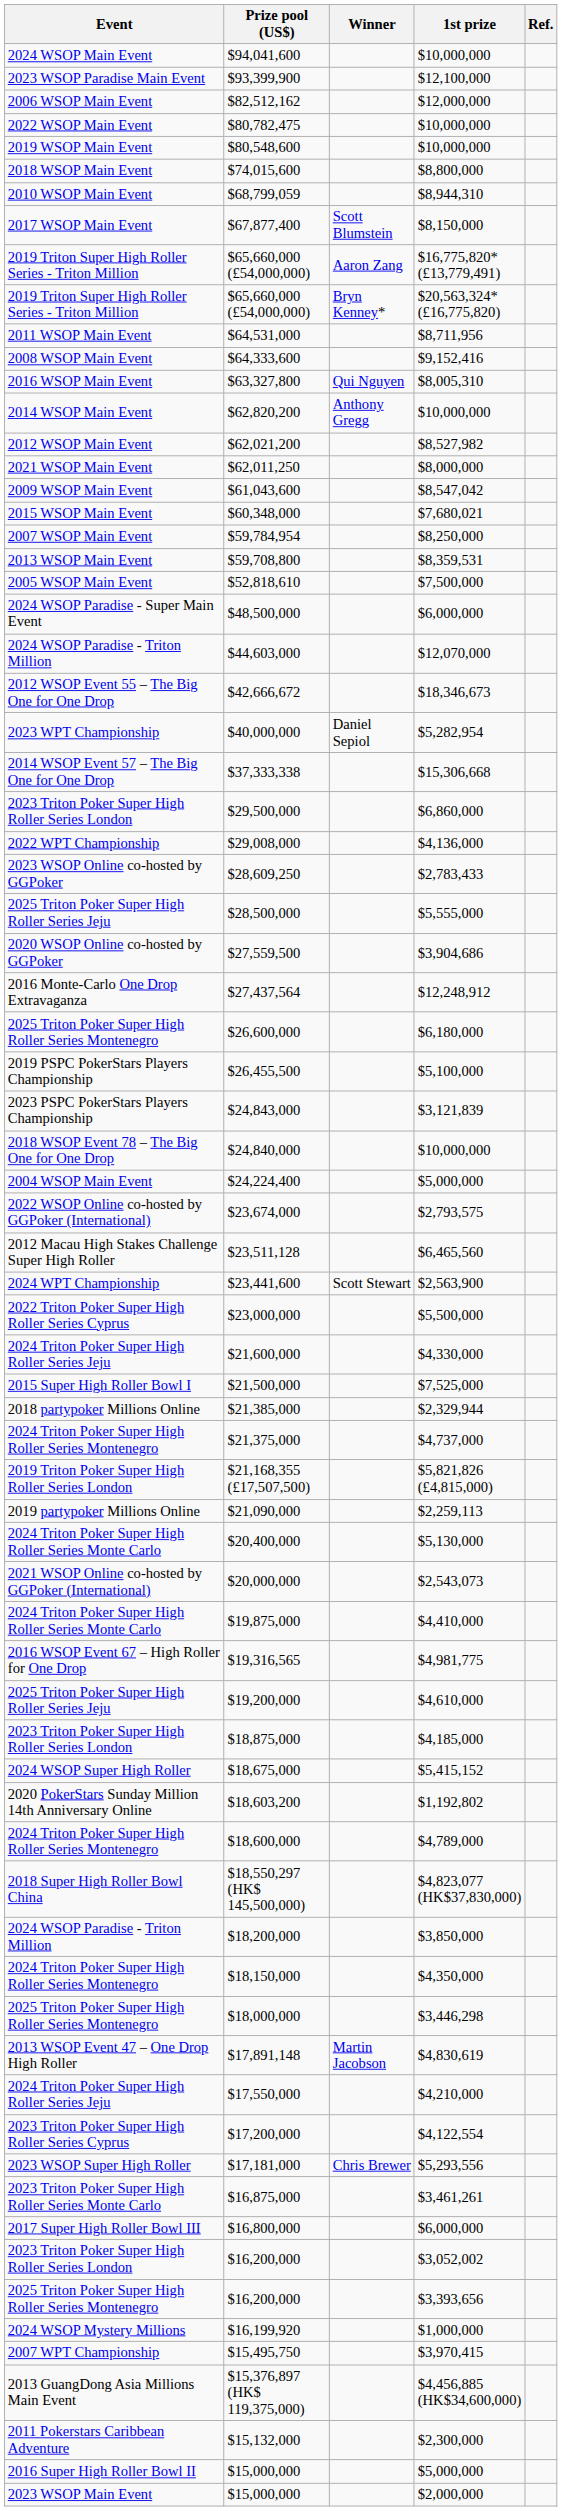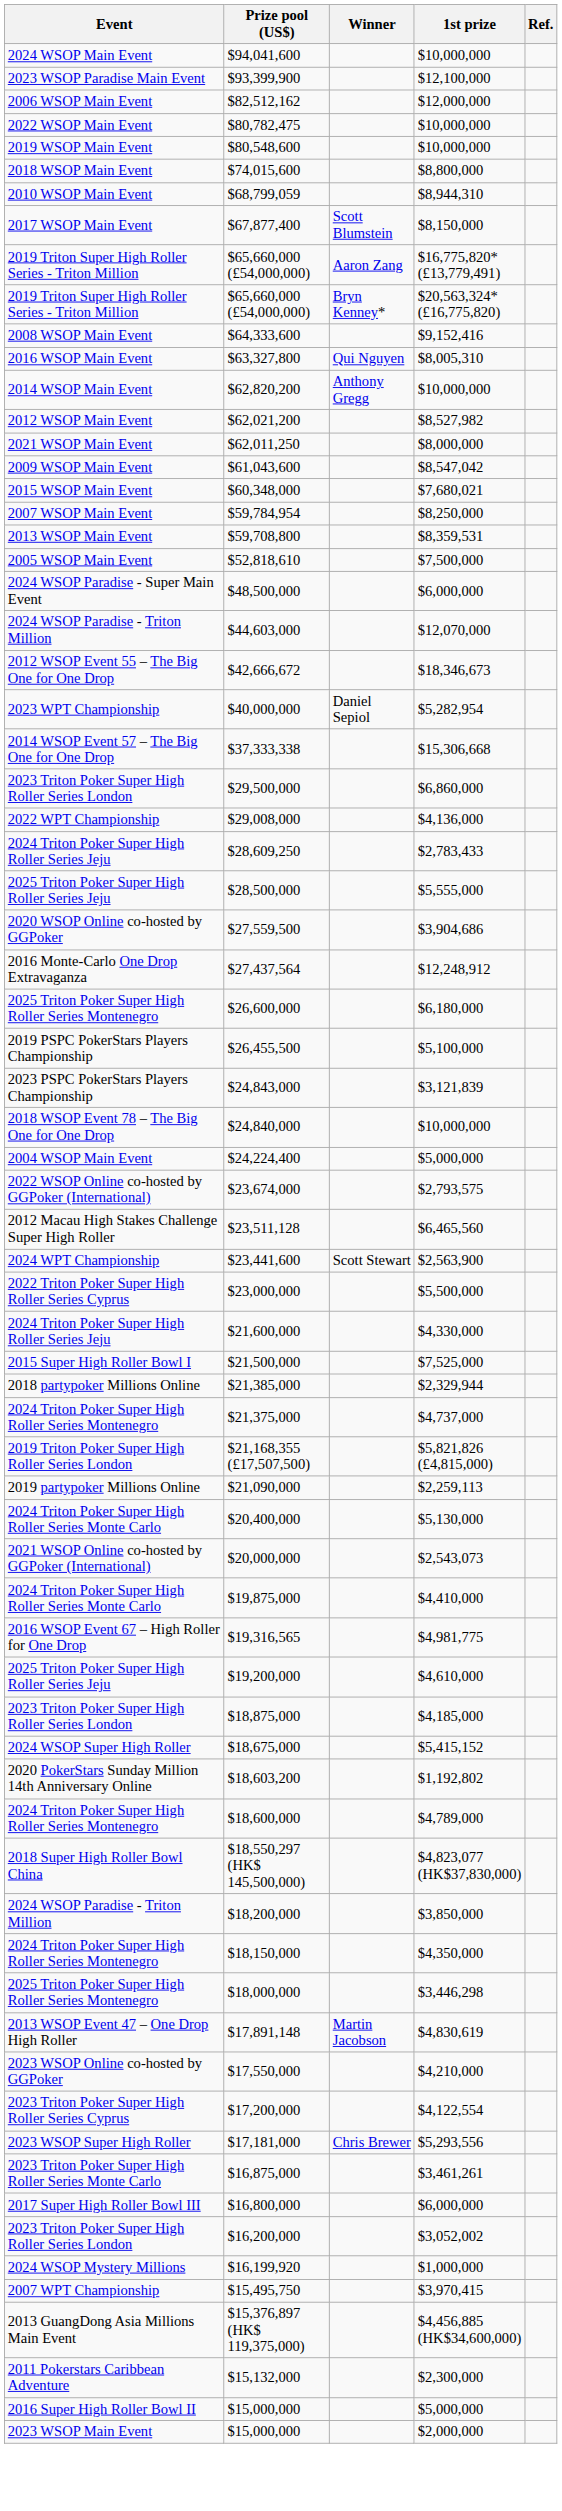 <table class="wikitable sortable" border="1">
 <tr>
 <th>Event</th>
 <th>Prize pool (US$)</th>
 <th>Winner</th>
 <th>1st prize</th>
 <th>Ref.</th>
 </tr>
 <tr>
 <td><a href='#'>2024 WSOP Main Event</a></td>
 <td>$94,041,600</td>
 <td> </td>
 <td>$10,000,000</td>
 <td></td>
 </tr>
 <tr>
 <td><a href='#'>2023 WSOP Paradise Main Event</a></td>
 <td>$93,399,900</td>
 <td> </td>
 <td>$12,100,000</td>
 <td></td>
 </tr>
 <tr>
 <td><a href='#'>2006 WSOP Main Event</a></td>
 <td>$82,512,162</td>
 <td> </td>
 <td>$12,000,000</td>
 <td></td>
 </tr>
 <tr>
 <td><a href='#'>2022 WSOP Main Event</a></td>
 <td>$80,782,475</td>
 <td> </td>
 <td>$10,000,000</td>
 <td></td>
 </tr>
 <tr>
 <td><a href='#'>2019 WSOP Main Event</a></td>
 <td>$80,548,600</td>
 <td> </td>
 <td>$10,000,000</td>
 <td></td>
 </tr>
 <tr>
 <td><a href='#'>2018 WSOP Main Event</a></td>
 <td>$74,015,600</td>
 <td> </td>
 <td>$8,800,000</td>
 <td></td>
 </tr>
 <tr>
 <td><a href='#'>2010 WSOP Main Event</a></td>
 <td>$68,799,059</td>
 <td> </td>
 <td>$8,944,310</td>
 <td></td>
 </tr>
 <tr>
 <td><a href='#'>2017 WSOP Main Event</a></td>
 <td>$67,877,400</td>
 <td> <a href='#'>Scott Blumstein</a></td>
 <td>$8,150,000</td>
 <td></td>
 </tr>
 <tr>
 <td><a href='#'>2019 Triton Super High Roller Series - Triton Million</a></td>
 <td>$65,660,000<br>(£54,000,000)</td>
 <td> <a href='#'>Aaron Zang</a></td>
 <td>$16,775,820*<br>(£13,779,491)</td>
 <td></td>
 </tr>
 <tr>
 <td><a href='#'>2019 Triton Super High Roller Series - Triton Million</a></td>
 <td>$65,660,000<br>(£54,000,000)</td>
 <td> <a href='#'>Bryn Kenney</a>*</td>
 <td>$20,563,324*<br>(£16,775,820)<br></td>
-<td></td>
-</tr>
-<tr>
-<td><a href='#'>2011 WSOP Main Event</a></td>
-<td>$64,531,000</td>
-<td> </td>
-<td>$8,711,956</td>
 <td></td>
 </tr>
 <tr>
 <td><a href='#'>2008 WSOP Main Event</a></td>
 <td>$64,333,600</td>
 <td> </td>
 <td>$9,152,416</td>
 <td></td>
 </tr>
 <tr>
 <td><a href='#'>2016 WSOP Main Event</a></td>
 <td>$63,327,800</td>
 <td> <a href='#'>Qui Nguyen</a></td>
 <td>$8,005,310</td>
 <td></td>
 </tr>
 <tr>
 <td><a href='#'>2014 WSOP Main Event</a></td>
 <td>$62,820,200</td>
 <td> <a href='#'>Anthony Gregg</a></td>
 <td>$10,000,000</td>
 <td></td>
 </tr>
 <tr>
 <td><a href='#'>2012 WSOP Main Event</a></td>
 <td>$62,021,200</td>
 <td> </td>
 <td>$8,527,982</td>
 <td></td>
 </tr>
 <tr>
 <td><a href='#'>2021 WSOP Main Event</a></td>
 <td>$62,011,250</td>
 <td> </td>
 <td>$8,000,000</td>
 <td></td>
 </tr>
 <tr>
 <td><a href='#'>2009 WSOP Main Event</a></td>
 <td>$61,043,600</td>
 <td> </td>
 <td>$8,547,042</td>
 <td></td>
 </tr>
 <tr>
 <td><a href='#'>2015 WSOP Main Event</a></td>
 <td>$60,348,000</td>
 <td> </td>
 <td>$7,680,021</td>
 <td></td>
 </tr>
 <tr>
 <td><a href='#'>2007 WSOP Main Event</a></td>
 <td>$59,784,954</td>
 <td> </td>
 <td>$8,250,000</td>
 <td></td>
 </tr>
 <tr>
 <td><a href='#'>2013 WSOP Main Event</a></td>
 <td>$59,708,800</td>
 <td> </td>
 <td>$8,359,531</td>
 <td></td>
 </tr>
 <tr>
 <td><a href='#'>2005 WSOP Main Event</a></td>
 <td>$52,818,610</td>
 <td> </td>
 <td>$7,500,000</td>
 <td></td>
 </tr>
 <tr>
 <td><a href='#'>2024 WSOP Paradise</a> - Super Main Event</td>
 <td>$48,500,000</td>
 <td> </td>
 <td>$6,000,000</td>
 <td></td>
 </tr>
 <tr>
 <td><a href='#'>2024 WSOP Paradise</a> - <a href='#'>Triton Million</a></td>
 <td>$44,603,000</td>
 <td> </td>
 <td>$12,070,000</td>
 <td></td>
 </tr>
 <tr>
 <td><a href='#'>2012 WSOP Event 55</a> – <a href='#'>The Big One for One Drop</a></td>
 <td>$42,666,672</td>
 <td> </td>
 <td>$18,346,673</td>
 <td></td>
 </tr>
 <tr>
 <td><a href='#'>2023 WPT Championship</a></td>
 <td>$40,000,000</td>
 <td> Daniel Sepiol</td>
 <td>$5,282,954</td>
 <td></td>
 </tr>
 <tr>
 <td><a href='#'>2014 WSOP Event 57</a> – <a href='#'>The Big One for One Drop</a></td>
 <td>$37,333,338</td>
 <td> </td>
 <td>$15,306,668</td>
 <td></td>
 </tr>
 <tr>
 <td><a href='#'>2023 Triton Poker Super High Roller Series London</a></td>
 <td>$29,500,000</td>
 <td> </td>
 <td>$6,860,000</td>
 <td></td>
 </tr>
 <tr>
 <td><a href='#'>2022 WPT Championship</a></td>
 <td>$29,008,000</td>
 <td> </td>
 <td>$4,136,000</td>
 <td></td>
 </tr>
 <tr>
-<td><a href='#'>2023 WSOP Online</a> co-hosted by <a href='#'>GGPoker</a></td>
+<td><a href='#'>2024 Triton Poker Super High Roller Series Jeju</a></td>
 <td>$28,609,250</td>
 <td> </td>
 <td>$2,783,433</td>
 <td></td>
 </tr>
 <tr>
 <td><a href='#'>2025 Triton Poker Super High Roller Series Jeju</a></td>
 <td>$28,500,000</td>
 <td> </td>
 <td>$5,555,000</td>
 <td></td>
 </tr>
 <tr>
 <td><a href='#'>2020 WSOP Online</a> co-hosted by <a href='#'>GGPoker</a></td>
 <td>$27,559,500</td>
 <td> </td>
 <td>$3,904,686</td>
 <td></td>
 </tr>
 <tr>
 <td>2016 Monte-Carlo <a href='#'>One Drop</a> Extravaganza</td>
 <td>$27,437,564</td>
 <td> </td>
 <td>$12,248,912</td>
 <td></td>
 </tr>
 <tr>
 <td><a href='#'>2025 Triton Poker Super High Roller Series Montenegro</a></td>
 <td>$26,600,000</td>
 <td> </td>
 <td>$6,180,000</td>
 <td></td>
 </tr>
 <tr>
 <td>2019 PSPC PokerStars Players Championship</td>
 <td>$26,455,500</td>
 <td> </td>
 <td>$5,100,000</td>
 <td></td>
 </tr>
 <tr>
 <td>2023 PSPC PokerStars Players Championship</td>
 <td>$24,843,000</td>
 <td> </td>
 <td>$3,121,839</td>
 <td></td>
 </tr>
 <tr>
 <td><a href='#'>2018 WSOP Event 78</a> – <a href='#'>The Big One for One Drop</a></td>
 <td>$24,840,000</td>
 <td> </td>
 <td>$10,000,000</td>
 <td></td>
 </tr>
 <tr>
 <td><a href='#'>2004 WSOP Main Event</a></td>
 <td>$24,224,400</td>
 <td> </td>
 <td>$5,000,000</td>
 <td></td>
 </tr>
 <tr>
 <td><a href='#'>2022 WSOP Online</a> co-hosted by <a href='#'>GGPoker (International)</a></td>
 <td>$23,674,000</td>
 <td> </td>
 <td>$2,793,575</td>
 <td></td>
 </tr>
 <tr>
 <td>2012 Macau High Stakes Challenge Super High Roller</td>
 <td>$23,511,128</td>
 <td> </td>
 <td>$6,465,560</td>
 <td></td>
 </tr>
 <tr>
 <td><a href='#'>2024 WPT Championship</a></td>
 <td>$23,441,600</td>
 <td> 	Scott Stewart</td>
 <td>$2,563,900</td>
 <td></td>
 </tr>
 <tr>
 <td><a href='#'>2022 Triton Poker Super High Roller Series Cyprus</a></td>
 <td>$23,000,000</td>
 <td> </td>
 <td>$5,500,000</td>
 <td></td>
 </tr>
 <tr>
 <td><a href='#'>2024 Triton Poker Super High Roller Series Jeju</a></td>
 <td>$21,600,000</td>
 <td> </td>
 <td>$4,330,000</td>
 <td></td>
 </tr>
 <tr>
 <td><a href='#'>2015 Super High Roller Bowl I</a></td>
 <td>$21,500,000</td>
 <td> </td>
 <td>$7,525,000</td>
 <td></td>
 </tr>
 <tr>
 <td>2018 <a href='#'>partypoker</a> Millions Online</td>
 <td>$21,385,000</td>
 <td> </td>
 <td>$2,329,944</td>
 <td></td>
 </tr>
 <tr>
 <td><a href='#'>2024 Triton Poker Super High Roller Series Montenegro</a></td>
 <td>$21,375,000</td>
 <td> </td>
 <td>$4,737,000</td>
 <td></td>
 </tr>
 <tr>
 <td><a href='#'>2019 Triton Poker Super High Roller Series London</a></td>
 <td>$21,168,355<br>(£17,507,500)</td>
 <td> </td>
 <td>$5,821,826<br>(£4,815,000)</td>
 <td></td>
 </tr>
 <tr>
 <td>2019 <a href='#'>partypoker</a> Millions Online</td>
 <td>$21,090,000</td>
 <td> </td>
 <td>$2,259,113</td>
 <td></td>
 </tr>
 <tr>
 <td><a href='#'>2024 Triton Poker Super High Roller Series Monte Carlo</a></td>
 <td>$20,400,000</td>
 <td> </td>
 <td>$5,130,000</td>
 <td></td>
 </tr>
 <tr>
 <td><a href='#'>2021 WSOP Online</a> co-hosted by <a href='#'>GGPoker (International)</a></td>
 <td>$20,000,000</td>
 <td> </td>
 <td>$2,543,073</td>
 <td></td>
 </tr>
 <tr>
 <td><a href='#'>2024 Triton Poker Super High Roller Series Monte Carlo</a></td>
 <td>$19,875,000</td>
 <td> </td>
 <td>$4,410,000</td>
 <td></td>
 </tr>
 <tr>
 <td><a href='#'>2016 WSOP Event 67</a> – High Roller for <a href='#'>One Drop</a></td>
 <td>$19,316,565</td>
 <td> </td>
 <td>$4,981,775</td>
 <td></td>
 </tr>
 <tr>
 <td><a href='#'>2025 Triton Poker Super High Roller Series Jeju</a></td>
 <td>$19,200,000</td>
 <td> </td>
 <td>$4,610,000</td>
 <td></td>
 </tr>
 <tr>
 <td><a href='#'>2023 Triton Poker Super High Roller Series London</a></td>
 <td>$18,875,000</td>
 <td> </td>
 <td>$4,185,000</td>
 <td></td>
 </tr>
 <tr>
 <td><a href='#'>2024 WSOP Super High Roller</a></td>
 <td>$18,675,000</td>
 <td> </td>
 <td>$5,415,152</td>
 <td></td>
 </tr>
 <tr>
 <td>2020 <a href='#'>PokerStars</a> Sunday Million 14th Anniversary Online</td>
 <td>$18,603,200</td>
 <td> </td>
 <td>$1,192,802</td>
 <td></td>
 </tr>
 <tr>
 <td><a href='#'>2024 Triton Poker Super High Roller Series Montenegro</a></td>
 <td>$18,600,000</td>
 <td> </td>
 <td>$4,789,000</td>
 <td></td>
 </tr>
 <tr>
 <td><a href='#'>2018 Super High Roller Bowl China</a></td>
 <td>$18,550,297<br>(HK$ 145,500,000)</td>
 <td> </td>
 <td>$4,823,077<br>(HK$37,830,000)</td>
 <td></td>
 </tr>
 <tr>
 <td><a href='#'>2024 WSOP Paradise</a> - <a href='#'>Triton Million</a></td>
 <td>$18,200,000</td>
 <td> </td>
 <td>$3,850,000</td>
 <td></td>
 </tr>
 <tr>
 <td><a href='#'>2024 Triton Poker Super High Roller Series Montenegro</a></td>
 <td>$18,150,000</td>
 <td> </td>
 <td>$4,350,000</td>
 <td></td>
 </tr>
 <tr>
 <td><a href='#'>2025 Triton Poker Super High Roller Series Montenegro</a></td>
 <td>$18,000,000</td>
 <td> </td>
 <td>$3,446,298</td>
 <td></td>
 </tr>
 <tr>
 <td><a href='#'>2013 WSOP Event 47</a> – <a href='#'>One Drop</a> High Roller</td>
 <td>$17,891,148</td>
 <td> <a href='#'>Martin Jacobson</a></td>
 <td>$4,830,619</td>
 <td></td>
 </tr>
 <tr>
-<td><a href='#'>2024 Triton Poker Super High Roller Series Jeju</a></td>
+<td><a href='#'>2023 WSOP Online</a> co-hosted by <a href='#'>GGPoker</a></td>
 <td>$17,550,000</td>
 <td> </td>
 <td>$4,210,000</td>
 <td></td>
 </tr>
 <tr>
 <td><a href='#'>2023 Triton Poker Super High Roller Series Cyprus</a></td>
 <td>$17,200,000</td>
 <td> </td>
 <td>$4,122,554</td>
 <td></td>
 </tr>
 <tr>
 <td><a href='#'>2023 WSOP Super High Roller</a></td>
 <td>$17,181,000</td>
 <td> <a href='#'>Chris Brewer</a></td>
 <td>$5,293,556</td>
 <td></td>
 </tr>
 <tr>
 <td><a href='#'>2023 Triton Poker Super High Roller Series Monte Carlo</a></td>
 <td>$16,875,000</td>
 <td> </td>
 <td>$3,461,261</td>
 <td></td>
 </tr>
 <tr>
 <td><a href='#'>2017 Super High Roller Bowl III</a></td>
 <td>$16,800,000</td>
 <td> </td>
 <td>$6,000,000</td>
 <td></td>
 </tr>
 <tr>
 <td><a href='#'>2023 Triton Poker Super High Roller Series London</a></td>
 <td>$16,200,000</td>
 <td> </td>
 <td>$3,052,002</td>
-<td></td>
-</tr>
-<tr>
-<td><a href='#'>2025 Triton Poker Super High Roller Series Montenegro</a></td>
-<td>$16,200,000</td>
-<td> </td>
-<td>$3,393,656</td>
 <td></td>
 </tr>
 <tr>
 <td><a href='#'>2024 WSOP Mystery Millions</a></td>
 <td>$16,199,920</td>
 <td> </td>
 <td>$1,000,000</td>
 <td></td>
 </tr>
 <tr>
 <td><a href='#'>2007 WPT Championship</a></td>
 <td>$15,495,750</td>
 <td> </td>
 <td>$3,970,415</td>
 <td></td>
 </tr>
 <tr>
 <td>2013 GuangDong Asia Millions Main Event</td>
 <td>$15,376,897<br>(HK$ 119,375,000)</td>
 <td> </td>
 <td>$4,456,885<br>(HK$34,600,000)</td>
 <td></td>
 </tr>
 <tr>
 <td><a href='#'>2011 Pokerstars Caribbean Adventure</a></td>
 <td>$15,132,000</td>
 <td> </td>
 <td>$2,300,000</td>
 <td></td>
 </tr>
 <tr>
 <td><a href='#'>2016 Super High Roller Bowl II</a></td>
 <td>$15,000,000</td>
 <td> </td>
 <td>$5,000,000</td>
 <td></td>
 </tr>
 <tr>
 <td><a href='#'>2023 WSOP Main Event</a></td>
 <td>$15,000,000</td>
 <td> </td>
 <td>$2,000,000</td>
 <td></td>
 </tr>
 </table>
